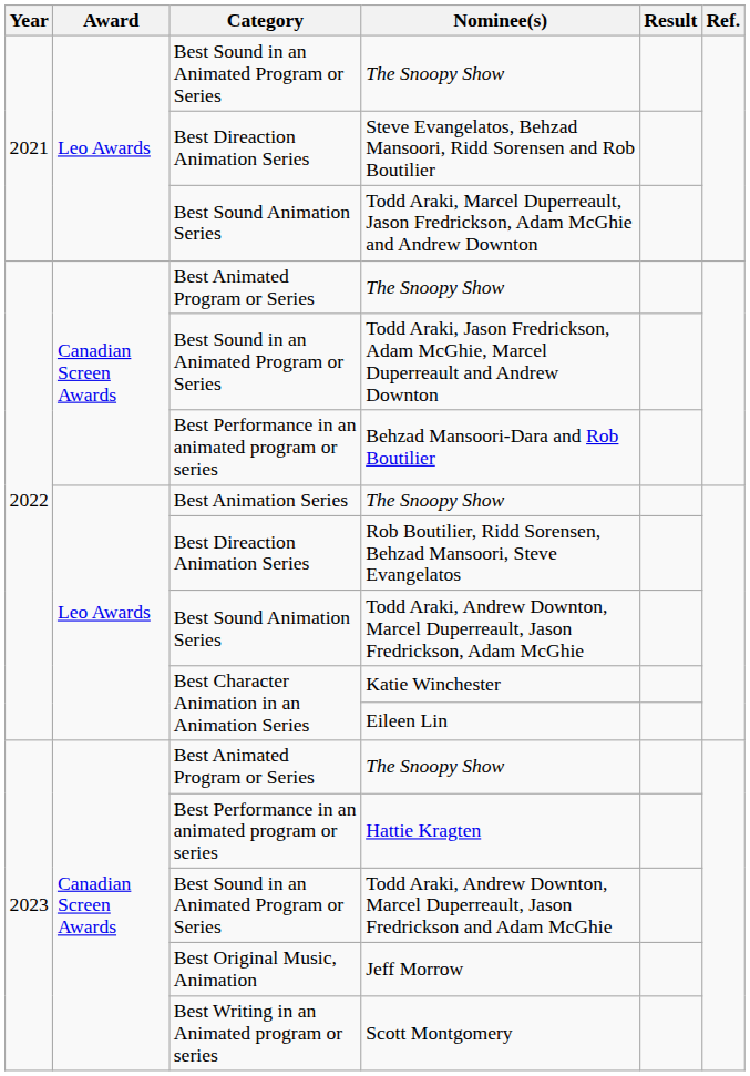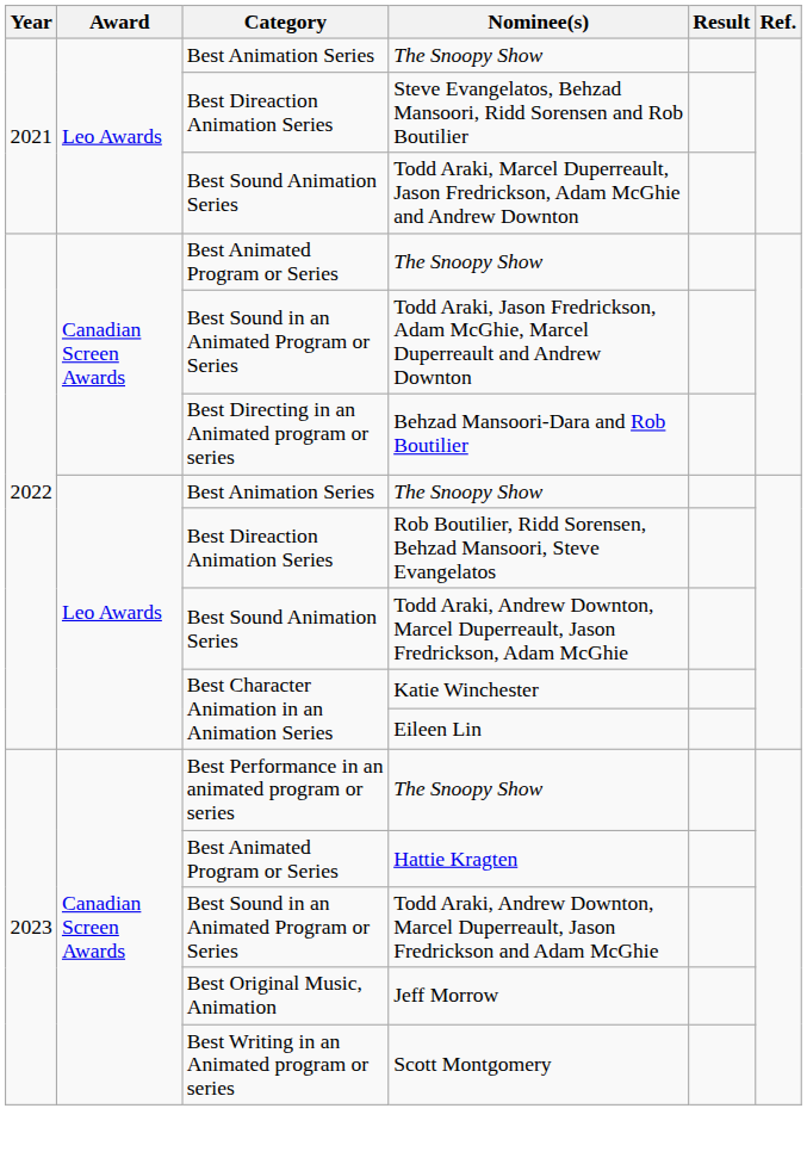 <table class="wikitable">
 <tr>
 <th>Year</th>
 <th>Award</th>
 <th>Category</th>
 <th>Nominee(s)</th>
 <th>Result</th>
 <th>Ref.</th>
 </tr>
 <tr>
 <td rowspan=3>2021</td>
 <td rowspan=3><a href='#'>Leo Awards</a></td>
-<td>Best Sound in an Animated Program or Series</td>
+<td>Best Animation Series</td>
 <td><em>The Snoopy Show</em></td>
 <td></td>
 <td rowspan=3 style="text-align:center;"></td>
 </tr>
 <tr>
 <td>Best Direaction Animation Series</td>
 <td>Steve Evangelatos, Behzad Mansoori, Ridd Sorensen and Rob Boutilier </td>
 <td></td>
 </tr>
 <tr>
 <td>Best Sound Animation Series</td>
 <td>Todd Araki, Marcel Duperreault, Jason Fredrickson, Adam McGhie and Andrew Downton </td>
 <td></td>
 </tr>
 <tr>
 <td rowspan="8">2022</td>
 <td rowspan=3><a href='#'>Canadian Screen Awards</a></td>
 <td>Best Animated Program or Series</td>
 <td><em>The Snoopy Show</em></td>
 <td></td>
 <td rowspan=3 style="text-align:center;"></td>
 </tr>
 <tr>
 <td>Best Sound in an Animated Program or Series</td>
 <td>Todd Araki, Jason Fredrickson, Adam McGhie, Marcel Duperreault and Andrew Downton </td>
 <td></td>
 </tr>
 <tr>
-<td>Best Performance in an animated program or series</td>
+<td>Best Directing in an Animated program or series</td>
 <td>Behzad Mansoori-Dara and <a href='#'>Rob Boutilier</a> </td>
 <td></td>
 </tr>
 <tr>
 <td rowspan="5"><a href='#'>Leo Awards</a></td>
 <td>Best Animation Series</td>
 <td><em>The Snoopy Show</em></td>
 <td></td>
 <td rowspan="5" style="text-align:center;"></td>
 </tr>
 <tr>
 <td>Best Direaction Animation Series</td>
 <td>Rob Boutilier, Ridd Sorensen, Behzad Mansoori, Steve Evangelatos </td>
 <td></td>
 </tr>
 <tr>
 <td>Best Sound Animation Series</td>
 <td>Todd Araki, Andrew Downton, Marcel Duperreault, Jason Fredrickson, Adam McGhie </td>
 <td></td>
 </tr>
 <tr>
 <td rowspan="2">Best Character Animation in an Animation Series</td>
 <td>Katie Winchester </td>
 <td></td>
 </tr>
 <tr>
 <td>Eileen Lin </td>
 <td></td>
 </tr>
 <tr>
 <td rowspan=5>2023</td>
 <td rowspan=5><a href='#'>Canadian Screen Awards</a></td>
-<td>Best Animated Program or Series</td>
+<td>Best Performance in an animated program or series</td>
 <td><em>The Snoopy Show</em></td>
 <td></td>
 <td rowspan=5 style="text-align:center;"></td>
 </tr>
 <tr>
-<td>Best Performance in an animated program or series</td>
+<td>Best Animated Program or Series</td>
 <td><a href='#'>Hattie Kragten</a></td>
 <td></td>
 </tr>
 <tr>
 <td>Best Sound in an Animated Program or Series</td>
 <td>Todd Araki, Andrew Downton, Marcel Duperreault, Jason Fredrickson and Adam McGhie </td>
 <td></td>
 </tr>
 <tr>
 <td>Best Original Music, Animation</td>
 <td>Jeff Morrow</td>
 <td></td>
 </tr>
 <tr>
 <td>Best Writing in an Animated program or series</td>
 <td>Scott Montgomery </td>
 <td></td>
 </tr>
 </table>
